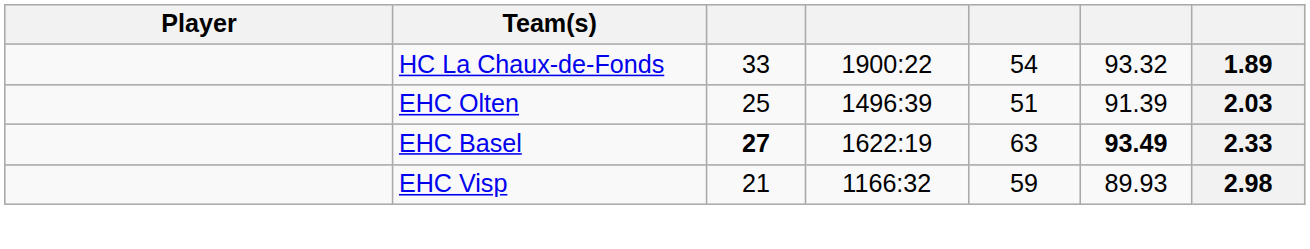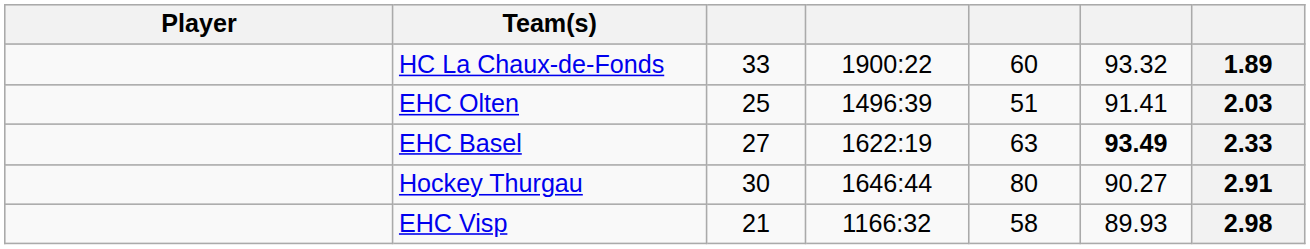 <table class="wikitable sortable" style="text-align: center">
 <tr>
 <th style="width: 15em;">Player</th>
 <th style="width: 12em;">Team(s)</th>
 <th style="width: 3.5em;"></th>
 <th style="width: 6em;"></th>
 <th style="width: 4em;"></th>
 <th style="width: 4em;"></th>
 <th style="width: 4em;"></th>
 </tr>
 <tr>
 <td style="text-align:left;"> </td>
 <td style="text-align:left;"><a href='#'>HC La Chaux-de-Fonds</a></td>
 <td>33</td>
 <td>1900:22</td>
-<td>54</td>
+<td>60</td>
 <td>93.32</td>
 <th>1.89</th>
 </tr>
 <tr>
 <td style="text-align:left;"> </td>
 <td style="text-align:left;"><a href='#'>EHC Olten</a></td>
 <td>25</td>
 <td>1496:39</td>
 <td>51</td>
-<td>91.39</td>
+<td>91.41</td>
 <th>2.03</th>
 </tr>
 <tr>
 <td style="text-align:left;"> </td>
 <td style="text-align:left;"><a href='#'>EHC Basel</a></td>
-<td><strong>27</strong></td>
+<td>27</td>
 <td>1622:19</td>
 <td>63</td>
 <td><strong>93.49</strong></td>
 <th>2.33</th>
 </tr>
 <tr>
 <td style="text-align:left;"> </td>
+<td style="text-align:left;"><a href='#'>Hockey Thurgau</a></td>
+<td>30</td>
+<td>1646:44</td>
+<td>80</td>
+<td>90.27</td>
+<th>2.91</th>
+</tr>
+<tr>
+<td style="text-align:left;"> </td>
 <td style="text-align:left;"><a href='#'>EHC Visp</a></td>
 <td>21</td>
 <td>1166:32</td>
-<td>59</td>
+<td>58</td>
 <td>89.93</td>
 <th>2.98</th>
 </tr>
 </table>
